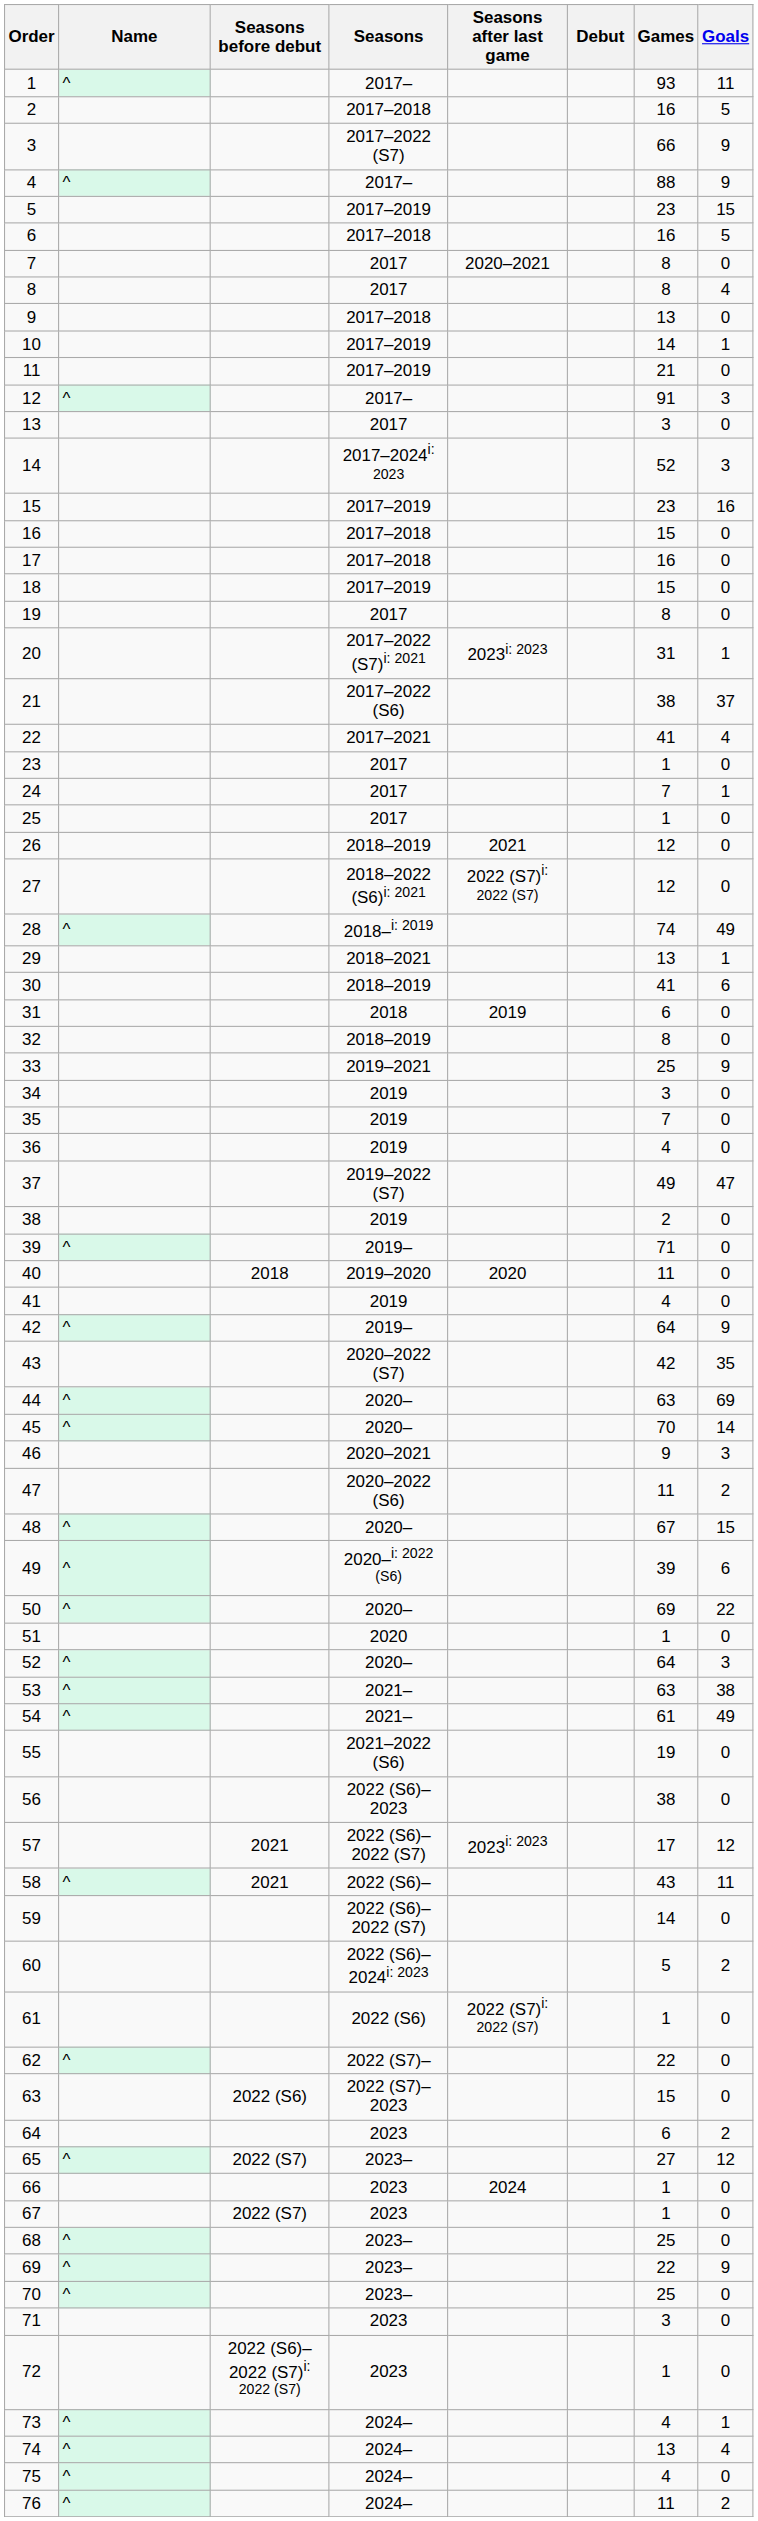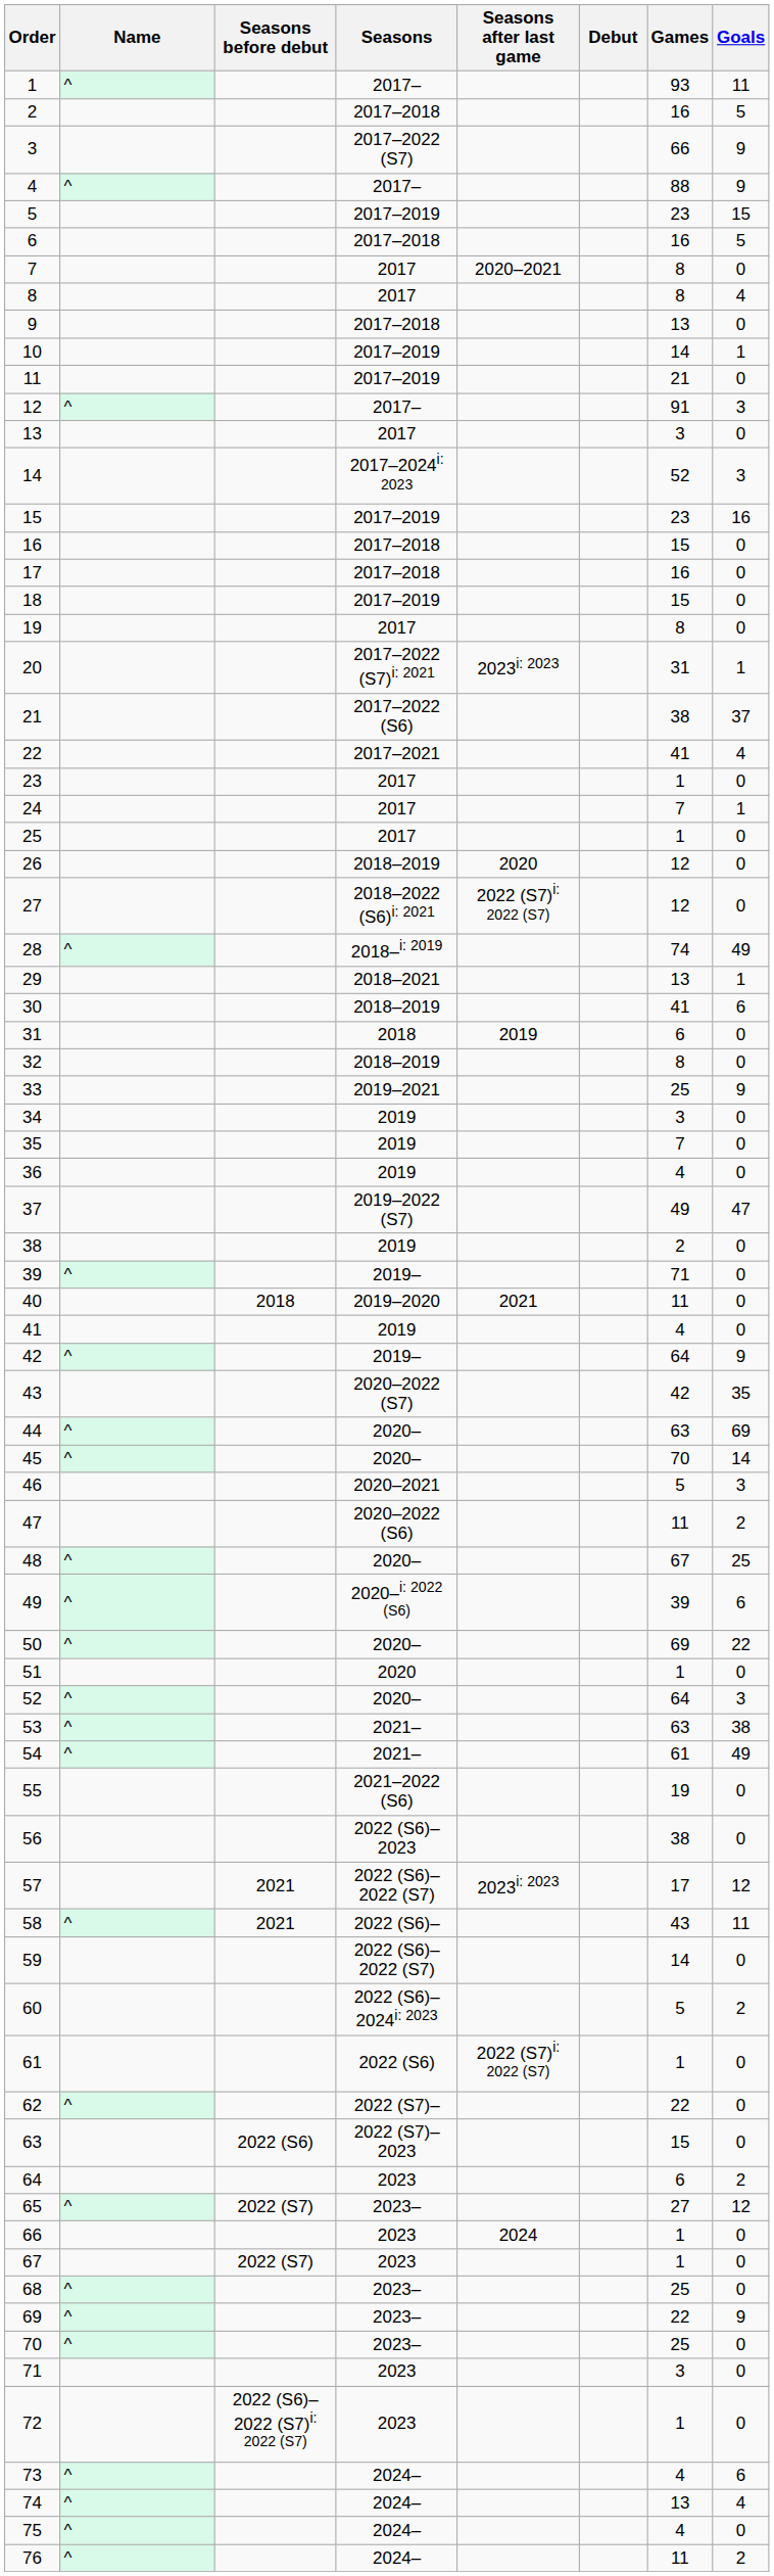 <table class="wikitable sortable" style="text-align:center; width:80%;">
 <tr>
 <th style="width=10%">Order</th>
 <th style="width:30%">Name</th>
 <th style="width:20%">Seasons before debut</th>
 <th style="width:20%">Seasons</th>
 <th style="width:20%">Seasons after last game</th>
 <th style="width:15%">Debut</th>
 <th style="width:10%">Games</th>
 <th style="width:10%"><a href='#'>Goals</a></th>
 </tr>
 <tr>
 <td>1</td>
 <td style="text-align:left; background:#d9f9e9">^</td>
 <td></td>
 <td>2017–</td>
 <td></td>
 <td></td>
 <td>93</td>
 <td>11</td>
 </tr>
 <tr>
 <td>2</td>
 <td style="text-align:left"></td>
 <td></td>
 <td>2017–2018</td>
 <td></td>
 <td></td>
 <td>16</td>
 <td>5</td>
 </tr>
 <tr>
 <td>3</td>
 <td style="text-align:left"></td>
 <td></td>
 <td>2017–2022 (S7)</td>
 <td></td>
 <td></td>
 <td>66</td>
 <td>9</td>
 </tr>
 <tr>
 <td>4</td>
 <td style="text-align:left; background:#d9f9e9">^</td>
 <td></td>
 <td>2017–</td>
 <td></td>
 <td></td>
 <td>88</td>
 <td>9</td>
 </tr>
 <tr>
 <td>5</td>
 <td style="text-align:left"></td>
 <td></td>
 <td>2017–2019</td>
 <td></td>
 <td></td>
 <td>23</td>
 <td>15</td>
 </tr>
 <tr>
 <td>6</td>
 <td style="text-align:left"></td>
 <td></td>
 <td>2017–2018</td>
 <td></td>
 <td></td>
 <td>16</td>
 <td>5</td>
 </tr>
 <tr>
 <td>7</td>
 <td style="text-align:left"></td>
 <td></td>
 <td>2017</td>
 <td>2020–2021</td>
 <td></td>
 <td>8</td>
 <td>0</td>
 </tr>
 <tr>
 <td>8</td>
 <td style="text-align:left"></td>
 <td></td>
 <td>2017</td>
 <td></td>
 <td></td>
 <td>8</td>
 <td>4</td>
 </tr>
 <tr>
 <td>9</td>
 <td style="text-align:left"></td>
 <td></td>
 <td>2017–2018</td>
 <td></td>
 <td></td>
 <td>13</td>
 <td>0</td>
 </tr>
 <tr>
 <td>10</td>
 <td style="text-align:left"></td>
 <td></td>
 <td>2017–2019</td>
 <td></td>
 <td></td>
 <td>14</td>
 <td>1</td>
 </tr>
 <tr>
 <td>11</td>
 <td style="text-align:left"></td>
 <td></td>
 <td>2017–2019</td>
 <td></td>
 <td></td>
 <td>21</td>
 <td>0</td>
 </tr>
 <tr>
 <td>12</td>
 <td style="text-align:left; background:#d9f9e9">^</td>
 <td></td>
 <td>2017–</td>
 <td></td>
 <td></td>
 <td>91</td>
 <td>3</td>
 </tr>
 <tr>
 <td>13</td>
 <td style="text-align:left"></td>
 <td></td>
 <td>2017</td>
 <td></td>
 <td></td>
 <td>3</td>
 <td>0</td>
 </tr>
 <tr>
 <td>14</td>
 <td style="text-align:left"></td>
 <td></td>
 <td>2017–2024<sup>i: 2023</sup></td>
 <td></td>
 <td></td>
 <td>52</td>
 <td>3</td>
 </tr>
 <tr>
 <td>15</td>
 <td style="text-align:left"></td>
 <td></td>
 <td>2017–2019</td>
 <td></td>
 <td></td>
 <td>23</td>
 <td>16</td>
 </tr>
 <tr>
 <td>16</td>
 <td style="text-align:left"></td>
 <td></td>
 <td>2017–2018</td>
 <td></td>
 <td></td>
 <td>15</td>
 <td>0</td>
 </tr>
 <tr>
 <td>17</td>
 <td style="text-align:left"></td>
 <td></td>
 <td>2017–2018</td>
 <td></td>
 <td></td>
 <td>16</td>
 <td>0</td>
 </tr>
 <tr>
 <td>18</td>
 <td style="text-align:left"></td>
 <td></td>
 <td>2017–2019</td>
 <td></td>
 <td></td>
 <td>15</td>
 <td>0</td>
 </tr>
 <tr>
 <td>19</td>
 <td style="text-align:left"></td>
 <td></td>
 <td>2017</td>
 <td></td>
 <td></td>
 <td>8</td>
 <td>0</td>
 </tr>
 <tr>
 <td>20</td>
 <td style="text-align:left"></td>
 <td></td>
 <td>2017–2022 (S7)<sup>i: 2021</sup></td>
 <td>2023<sup>i: 2023</sup></td>
 <td></td>
 <td>31</td>
 <td>1</td>
 </tr>
 <tr>
 <td>21</td>
 <td style="text-align:left"></td>
 <td></td>
 <td>2017–2022 (S6)</td>
 <td></td>
 <td></td>
 <td>38</td>
 <td>37</td>
 </tr>
 <tr>
 <td>22</td>
 <td style="text-align:left"></td>
 <td></td>
 <td>2017–2021</td>
 <td></td>
 <td></td>
 <td>41</td>
 <td>4</td>
 </tr>
 <tr>
 <td>23</td>
 <td style="text-align:left"></td>
 <td></td>
 <td>2017</td>
 <td></td>
 <td></td>
 <td>1</td>
 <td>0</td>
 </tr>
 <tr>
 <td>24</td>
 <td style="text-align:left"></td>
 <td></td>
 <td>2017</td>
 <td></td>
 <td></td>
 <td>7</td>
 <td>1</td>
 </tr>
 <tr>
 <td>25</td>
 <td style="text-align:left"></td>
 <td></td>
 <td>2017</td>
 <td></td>
 <td></td>
 <td>1</td>
 <td>0</td>
 </tr>
 <tr>
 <td>26</td>
 <td style="text-align:left"></td>
 <td></td>
 <td>2018–2019</td>
-<td>2021</td>
+<td>2020</td>
 <td></td>
 <td>12</td>
 <td>0</td>
 </tr>
 <tr>
 <td>27</td>
 <td style="text-align:left"></td>
 <td></td>
 <td>2018–2022 (S6)<sup>i: 2021</sup></td>
 <td>2022 (S7)<sup>i: 2022 (S7)</sup></td>
 <td></td>
 <td>12</td>
 <td>0</td>
 </tr>
 <tr>
 <td>28</td>
 <td style="text-align:left; background:#d9f9e9">^</td>
 <td></td>
 <td>2018–<sup>i: 2019</sup></td>
 <td></td>
 <td></td>
 <td>74</td>
 <td>49</td>
 </tr>
 <tr>
 <td>29</td>
 <td style="text-align:left"></td>
 <td></td>
 <td>2018–2021</td>
 <td></td>
 <td></td>
 <td>13</td>
 <td>1</td>
 </tr>
 <tr>
 <td>30</td>
 <td style="text-align:left"></td>
 <td></td>
 <td>2018–2019</td>
 <td></td>
 <td></td>
 <td>41</td>
 <td>6</td>
 </tr>
 <tr>
 <td>31</td>
 <td style="text-align:left"></td>
 <td></td>
 <td>2018</td>
 <td>2019</td>
 <td></td>
 <td>6</td>
 <td>0</td>
 </tr>
 <tr>
 <td>32</td>
 <td style="text-align:left"></td>
 <td></td>
 <td>2018–2019</td>
 <td></td>
 <td></td>
 <td>8</td>
 <td>0</td>
 </tr>
 <tr>
 <td>33</td>
 <td style="text-align:left"></td>
 <td></td>
 <td>2019–2021</td>
 <td></td>
 <td></td>
 <td>25</td>
 <td>9</td>
 </tr>
 <tr>
 <td>34</td>
 <td style="text-align:left"></td>
 <td></td>
 <td>2019</td>
 <td></td>
 <td></td>
 <td>3</td>
 <td>0</td>
 </tr>
 <tr>
 <td>35</td>
 <td style="text-align:left"></td>
 <td></td>
 <td>2019</td>
 <td></td>
 <td></td>
 <td>7</td>
 <td>0</td>
 </tr>
 <tr>
 <td>36</td>
 <td style="text-align:left"></td>
 <td></td>
 <td>2019</td>
 <td></td>
 <td></td>
 <td>4</td>
 <td>0</td>
 </tr>
 <tr>
 <td>37</td>
 <td style="text-align:left"></td>
 <td></td>
 <td>2019–2022 (S7)</td>
 <td></td>
 <td></td>
 <td>49</td>
 <td>47</td>
 </tr>
 <tr>
 <td>38</td>
 <td style="text-align:left"></td>
 <td></td>
 <td>2019</td>
 <td></td>
 <td></td>
 <td>2</td>
 <td>0</td>
 </tr>
 <tr>
 <td>39</td>
 <td style="text-align:left; background:#d9f9e9">^</td>
 <td></td>
 <td>2019–</td>
 <td></td>
 <td></td>
 <td>71</td>
 <td>0</td>
 </tr>
 <tr>
 <td>40</td>
 <td style="text-align:left"></td>
 <td>2018</td>
 <td>2019–2020</td>
-<td>2020</td>
+<td>2021</td>
 <td></td>
 <td>11</td>
 <td>0</td>
 </tr>
 <tr>
 <td>41</td>
 <td style="text-align:left"></td>
 <td></td>
 <td>2019</td>
 <td></td>
 <td></td>
 <td>4</td>
 <td>0</td>
 </tr>
 <tr>
 <td>42</td>
 <td style="text-align:left; background:#d9f9e9">^</td>
 <td></td>
 <td>2019–</td>
 <td></td>
 <td></td>
 <td>64</td>
 <td>9</td>
 </tr>
 <tr>
 <td>43</td>
 <td style="text-align:left"></td>
 <td></td>
 <td>2020–2022 (S7)</td>
 <td></td>
 <td></td>
 <td>42</td>
 <td>35</td>
 </tr>
 <tr>
 <td>44</td>
 <td style="text-align:left; background:#d9f9e9">^</td>
 <td></td>
 <td>2020–</td>
 <td></td>
 <td></td>
 <td>63</td>
 <td>69</td>
 </tr>
 <tr>
 <td>45</td>
 <td style="text-align:left; background:#d9f9e9">^</td>
 <td></td>
 <td>2020–</td>
 <td></td>
 <td></td>
 <td>70</td>
 <td>14</td>
 </tr>
 <tr>
 <td>46</td>
 <td style="text-align:left"></td>
 <td></td>
 <td>2020–2021</td>
 <td></td>
 <td></td>
-<td>9</td>
+<td>5</td>
 <td>3</td>
 </tr>
 <tr>
 <td>47</td>
 <td style="text-align:left"></td>
 <td></td>
 <td>2020–2022 (S6)</td>
 <td></td>
 <td></td>
 <td>11</td>
 <td>2</td>
 </tr>
 <tr>
 <td>48</td>
 <td style="text-align:left; background:#d9f9e9">^</td>
 <td></td>
 <td>2020–</td>
 <td></td>
 <td></td>
 <td>67</td>
-<td>15</td>
+<td>25</td>
 </tr>
 <tr>
 <td>49</td>
 <td style="text-align:left; background:#d9f9e9">^</td>
 <td></td>
 <td>2020–<sup>i: 2022 (S6)</sup></td>
 <td></td>
 <td></td>
 <td>39</td>
 <td>6</td>
 </tr>
 <tr>
 <td>50</td>
 <td style="text-align:left; background:#d9f9e9">^</td>
 <td></td>
 <td>2020–</td>
 <td></td>
 <td></td>
 <td>69</td>
 <td>22</td>
 </tr>
 <tr>
 <td>51</td>
 <td style="text-align:left"></td>
 <td></td>
 <td>2020</td>
 <td></td>
 <td></td>
 <td>1</td>
 <td>0</td>
 </tr>
 <tr>
 <td>52</td>
 <td style="text-align:left; background:#d9f9e9">^</td>
 <td></td>
 <td>2020–</td>
 <td></td>
 <td></td>
 <td>64</td>
 <td>3</td>
 </tr>
 <tr>
 <td>53</td>
 <td style="text-align:left; background:#d9f9e9">^</td>
 <td></td>
 <td>2021–</td>
 <td></td>
 <td></td>
 <td>63</td>
 <td>38</td>
 </tr>
 <tr>
 <td>54</td>
 <td style="text-align:left; background:#d9f9e9">^</td>
 <td></td>
 <td>2021–</td>
 <td></td>
 <td></td>
 <td>61</td>
 <td>49</td>
 </tr>
 <tr>
 <td>55</td>
 <td style="text-align:left"></td>
 <td></td>
 <td>2021–2022 (S6)</td>
 <td></td>
 <td></td>
 <td>19</td>
 <td>0</td>
 </tr>
 <tr>
 <td>56</td>
 <td style="text-align:left"></td>
 <td></td>
 <td>2022 (S6)–2023</td>
 <td></td>
 <td></td>
 <td>38</td>
 <td>0</td>
 </tr>
 <tr>
 <td>57</td>
 <td style="text-align:left"></td>
 <td>2021</td>
 <td>2022 (S6)–2022 (S7)</td>
 <td>2023<sup>i: 2023</sup></td>
 <td></td>
 <td>17</td>
 <td>12</td>
 </tr>
 <tr>
 <td>58</td>
 <td style="text-align:left; background:#d9f9e9">^</td>
 <td>2021</td>
 <td>2022 (S6)–</td>
 <td></td>
 <td></td>
 <td>43</td>
 <td>11</td>
 </tr>
 <tr>
 <td>59</td>
 <td style="text-align:left"></td>
 <td></td>
 <td>2022 (S6)–2022 (S7)</td>
 <td></td>
 <td></td>
 <td>14</td>
 <td>0</td>
 </tr>
 <tr>
 <td>60</td>
 <td style="text-align:left"></td>
 <td></td>
 <td>2022 (S6)–2024<sup>i: 2023</sup></td>
 <td></td>
 <td></td>
 <td>5</td>
 <td>2</td>
 </tr>
 <tr>
 <td>61</td>
 <td style="text-align:left"></td>
 <td></td>
 <td>2022 (S6)</td>
 <td>2022 (S7)<sup>i: 2022 (S7)</sup></td>
 <td></td>
 <td>1</td>
 <td>0</td>
 </tr>
 <tr>
 <td>62</td>
 <td style="text-align:left; background:#d9f9e9">^</td>
 <td></td>
 <td>2022 (S7)–</td>
 <td></td>
 <td></td>
 <td>22</td>
 <td>0</td>
 </tr>
 <tr>
 <td>63</td>
 <td style="text-align:left"></td>
 <td>2022 (S6)</td>
 <td>2022 (S7)–2023</td>
 <td></td>
 <td></td>
 <td>15</td>
 <td>0</td>
 </tr>
 <tr>
 <td>64</td>
 <td style="text-align:left"></td>
 <td></td>
 <td>2023</td>
 <td></td>
 <td></td>
 <td>6</td>
 <td>2</td>
 </tr>
 <tr>
 <td>65</td>
 <td style="text-align:left; background:#d9f9e9">^</td>
 <td>2022 (S7)</td>
 <td>2023–</td>
 <td></td>
 <td></td>
 <td>27</td>
 <td>12</td>
 </tr>
 <tr>
 <td>66</td>
 <td style="text-align:left"></td>
 <td></td>
 <td>2023</td>
 <td>2024</td>
 <td></td>
 <td>1</td>
 <td>0</td>
 </tr>
 <tr>
 <td>67</td>
 <td style="text-align:left"></td>
 <td>2022 (S7)</td>
 <td>2023</td>
 <td></td>
 <td></td>
 <td>1</td>
 <td>0</td>
 </tr>
 <tr>
 <td>68</td>
 <td style="text-align:left; background:#d9f9e9">^</td>
 <td></td>
 <td>2023–</td>
 <td></td>
 <td></td>
 <td>25</td>
 <td>0</td>
 </tr>
 <tr>
 <td>69</td>
 <td style="text-align:left; background:#d9f9e9">^</td>
 <td></td>
 <td>2023–</td>
 <td></td>
 <td></td>
 <td>22</td>
 <td>9</td>
 </tr>
 <tr>
 <td>70</td>
 <td style="text-align:left; background:#d9f9e9">^</td>
 <td></td>
 <td>2023–</td>
 <td></td>
 <td></td>
 <td>25</td>
 <td>0</td>
 </tr>
 <tr>
 <td>71</td>
 <td style="text-align:left"></td>
 <td></td>
 <td>2023</td>
 <td></td>
 <td></td>
 <td>3</td>
 <td>0</td>
 </tr>
 <tr>
 <td>72</td>
 <td style="text-align:left"></td>
 <td>2022 (S6)–2022 (S7)<sup>i: 2022 (S7)</sup></td>
 <td>2023</td>
 <td></td>
 <td></td>
 <td>1</td>
 <td>0</td>
 </tr>
 <tr>
 <td>73</td>
 <td style="text-align:left; background:#d9f9e9">^</td>
 <td></td>
 <td>2024–</td>
 <td></td>
 <td></td>
 <td>4</td>
-<td>1</td>
+<td>6</td>
 </tr>
 <tr>
 <td>74</td>
 <td style="text-align:left; background:#d9f9e9">^</td>
 <td></td>
 <td>2024–</td>
 <td></td>
 <td></td>
 <td>13</td>
 <td>4</td>
 </tr>
 <tr>
 <td>75</td>
 <td style="text-align:left; background:#d9f9e9">^</td>
 <td></td>
 <td>2024–</td>
 <td></td>
 <td></td>
 <td>4</td>
 <td>0</td>
 </tr>
 <tr>
 <td>76</td>
 <td style="text-align:left; background:#d9f9e9">^</td>
 <td></td>
 <td>2024–</td>
 <td></td>
 <td></td>
 <td>11</td>
 <td>2</td>
 </tr>
 </table>
